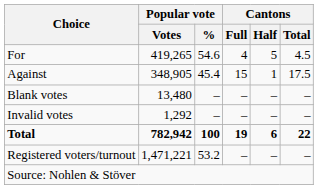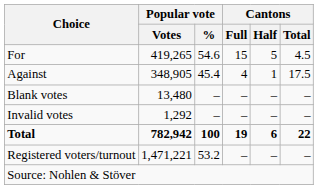 <table class=wikitable style=text-align:right>
 <tr>
 <th rowspan=2>Choice</th>
 <th colspan=2>Popular vote</th>
 <th colspan=3>Cantons</th>
 </tr>
 <tr>
 <th>Votes</th>
 <th>%</th>
 <th>Full</th>
 <th>Half</th>
 <th>Total</th>
 </tr>
 <tr>
 <td align=left>For</td>
 <td>419,265</td>
 <td>54.6</td>
-<td>4</td>
+<td>15</td>
 <td>5</td>
 <td>4.5</td>
 </tr>
 <tr>
 <td align=left>Against</td>
 <td>348,905</td>
 <td>45.4</td>
-<td>15</td>
+<td>4</td>
 <td>1</td>
 <td>17.5</td>
 </tr>
 <tr>
 <td align=left>Blank votes</td>
 <td>13,480</td>
 <td>–</td>
 <td>–</td>
 <td>–</td>
 <td>–</td>
 </tr>
 <tr>
 <td align=left>Invalid votes</td>
 <td>1,292</td>
 <td>–</td>
 <td>–</td>
 <td>–</td>
 <td>–</td>
 </tr>
 <tr>
 <td align=left><strong>Total</strong></td>
 <td><strong>782,942</strong></td>
 <td><strong>100</strong></td>
 <td><strong>19</strong></td>
 <td><strong>6</strong></td>
 <td><strong>22</strong></td>
 </tr>
 <tr>
 <td align=left>Registered voters/turnout</td>
 <td>1,471,221</td>
 <td>53.2</td>
 <td>–</td>
 <td>–</td>
 <td>–</td>
 </tr>
 <tr>
 <td align=left colspan=6>Source: Nohlen & Stöver</td>
 </tr>
 </table>
